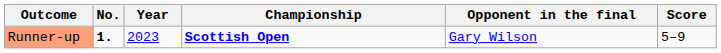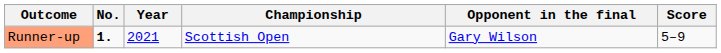 <table class="wikitable sortable">
 <tr>
 <th scope="col" style="width:80px;">Outcome</th>
 <th scope="col" style="width:20px;">No.</th>
 <th scope="col" style="width:50px;">Year</th>
 <th scope="col" style="width:250px;">Championship</th>
 <th scope="col" style="width:200px;">Opponent in the final</th>
 <th scope="col" style="width:50px;">Score</th>
 </tr>
 <tr>
 <td style="background:#ffa07a;">Runner-up</td>
 <td><strong>1.</strong></td>
-<td><a href='#'>2023</a></td>
-<td><strong><a href='#'>Scottish Open</a></strong></td>
+<td><a href='#'>2021</a></td>
+<td><a href='#'>Scottish Open</a></td>
 <td> <a href='#'>Gary Wilson</a></td>
 <td>5–9</td>
 </tr>
 </table>
